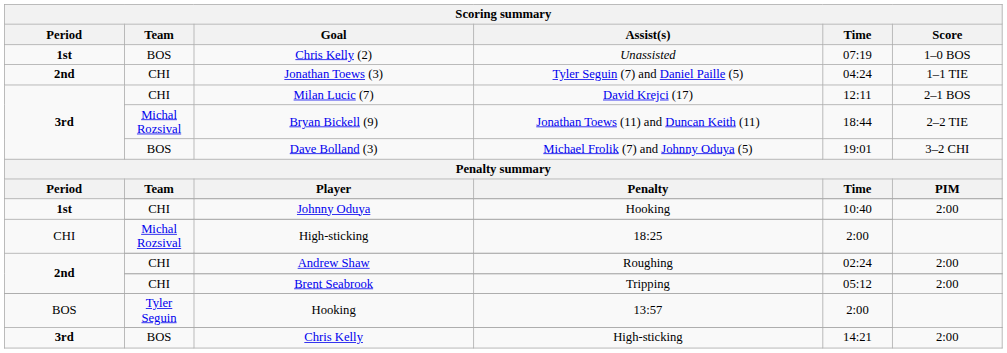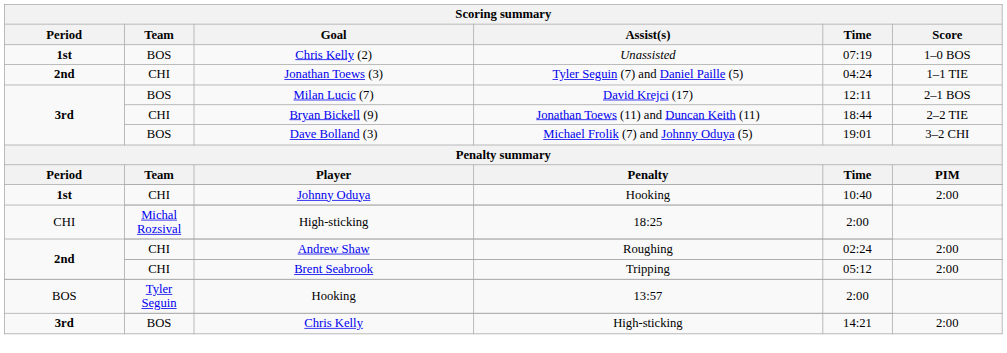 <table style="width:100%;" class="wikitable">
 <tr>
 <th colspan=6>Scoring summary</th>
 </tr>
 <tr>
 <th style="width:12%;">Period</th>
 <th style="width:7%;">Team</th>
 <th style="width:28%;">Goal</th>
 <th style="width:35%;">Assist(s)</th>
 <th style="width:7%;">Time</th>
 <th style="width:11%;">Score</th>
 </tr>
 <tr style="text-align:center;">
 <td style="text-align:center;"><strong>1st</strong></td>
 <td align=center>BOS</td>
 <td><a href='#'>Chris Kelly</a> (2)</td>
 <td><em>Unassisted</em></td>
 <td align=center>07:19</td>
 <td align=center>1–0 BOS</td>
 </tr>
 <tr style="text-align:center;">
 <td style="text-align:center;"><strong>2nd</strong></td>
 <td align=center>CHI</td>
 <td><a href='#'>Jonathan Toews</a> (3)</td>
 <td><a href='#'>Tyler Seguin</a> (7) and <a href='#'>Daniel Paille</a> (5)</td>
 <td align=center>04:24</td>
 <td align=center>1–1 TIE</td>
 </tr>
 <tr style="text-align:center;">
 <td style="text-align:center;" rowspan="3"><strong>3rd</strong></td>
-<td align=center>CHI</td>
+<td align=center>BOS</td>
 <td><a href='#'>Milan Lucic</a> (7)</td>
 <td><a href='#'>David Krejci</a> (17)</td>
 <td align=center>12:11</td>
 <td align=center>2–1 BOS</td>
 </tr>
 <tr style="text-align:center;">
-<td><a href='#'>Michal Rozsival</a></td>
+<td align=center>CHI</td>
 <td><a href='#'>Bryan Bickell</a> (9)</td>
 <td><a href='#'>Jonathan Toews</a> (11) and <a href='#'>Duncan Keith</a> (11)</td>
 <td align=center>18:44</td>
 <td align=center>2–2 TIE</td>
 </tr>
 <tr style="text-align:center;">
 <td align=center>BOS</td>
 <td><a href='#'>Dave Bolland</a> (3)</td>
 <td><a href='#'>Michael Frolik</a> (7) and <a href='#'>Johnny Oduya</a> (5)</td>
 <td align=center>19:01</td>
 <td align=center>3–2 CHI</td>
 </tr>
 <tr>
 <th colspan=6>Penalty summary</th>
 </tr>
 <tr>
 <th style="width:12%;">Period</th>
 <th style="width:7%;">Team</th>
 <th style="width:28%;">Player</th>
 <th style="width:35%;">Penalty</th>
 <th style="width:7%;">Time</th>
 <th style="width:11%;">PIM</th>
 </tr>
 <tr>
 <td style="text-align:center;" rowspan="3"><strong>1st</strong></td>
 </tr>
 <tr style="text-align:center;">
 <td align=center>CHI</td>
 <td><a href='#'>Johnny Oduya</a></td>
 <td>Hooking</td>
 <td align=center>10:40</td>
 <td align=center>2:00</td>
 </tr>
 <tr>
 </tr>
 <tr style="text-align:center;">
 <td align=center>CHI</td>
 <td><a href='#'>Michal Rozsival</a></td>
 <td>High-sticking</td>
 <td align=center>18:25</td>
 <td align=center>2:00</td>
 </tr>
 <tr>
 <td style="text-align:center;" rowspan="4"><strong>2nd</strong></td>
 </tr>
 <tr style="text-align:center;">
 <td align=center>CHI</td>
 <td><a href='#'>Andrew Shaw</a></td>
 <td>Roughing</td>
 <td align=center>02:24</td>
 <td align=center>2:00</td>
 </tr>
 <tr>
 </tr>
 <tr style="text-align:center;">
 <td align=center>CHI</td>
 <td><a href='#'>Brent Seabrook</a></td>
 <td>Tripping</td>
 <td align=center>05:12</td>
 <td align=center>2:00</td>
 </tr>
 <tr>
 </tr>
 <tr style="text-align:center;">
 <td align=center>BOS</td>
 <td><a href='#'>Tyler Seguin</a></td>
 <td>Hooking</td>
 <td align=center>13:57</td>
 <td align=center>2:00</td>
 </tr>
 <tr>
 <td style="text-align:center;" rowspan="2"><strong>3rd</strong></td>
 </tr>
 <tr style="text-align:center;">
 <td align=center>BOS</td>
 <td><a href='#'>Chris Kelly</a></td>
 <td>High-sticking</td>
 <td align=center>14:21</td>
 <td align=center>2:00</td>
 </tr>
 </table>
